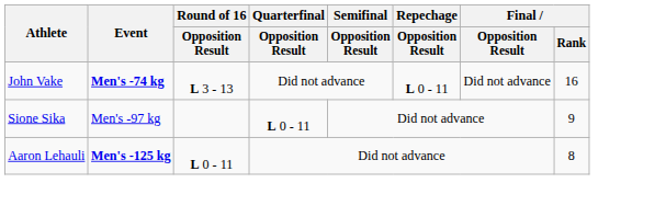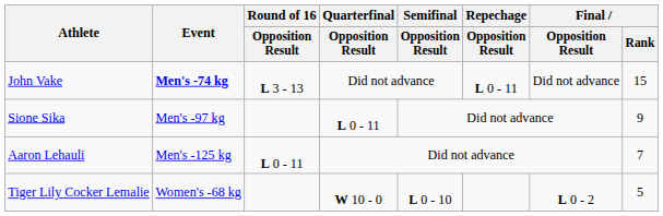 <table class="wikitable" style="font-size:90%;">
 <tr>
 <th rowspan=2>Athlete</th>
 <th rowspan=2>Event</th>
 <th>Round of 16</th>
 <th>Quarterfinal</th>
 <th>Semifinal</th>
 <th>Repechage</th>
 <th colspan=2>Final / </th>
 </tr>
 <tr style="font-size: 95%">
 <th>Opposition<br>Result</th>
 <th>Opposition<br>Result</th>
 <th>Opposition<br>Result</th>
 <th>Opposition<br>Result</th>
 <th>Opposition<br>Result</th>
 <th>Rank</th>
 </tr>
 <tr align=center>
 <td align=left><a href='#'>John Vake</a></td>
 <td align=left><strong><a href='#'>Men's -74 kg</a></strong></td>
 <td><br><strong>L</strong> 3 - 13</td>
 <td colspan=2>Did not advance</td>
 <td><br><strong>L</strong> 0 - 11</td>
 <td>Did not advance</td>
-<td>16</td>
+<td>15</td>
 </tr>
 <tr align=center>
 <td align=left><a href='#'>Sione Sika</a></td>
 <td align=left><a href='#'>Men's -97 kg</a></td>
 <td></td>
 <td><br><strong>L</strong> 0 - 11</td>
 <td colspan=3>Did not advance</td>
 <td>9</td>
 </tr>
 <tr align=center>
 <td align=left><a href='#'>Aaron Lehauli</a></td>
-<td align=left><strong><a href='#'>Men's -125 kg</a></strong></td>
+<td align=left><a href='#'>Men's -125 kg</a></td>
 <td><br><strong>L</strong> 0 - 11</td>
 <td colspan=4>Did not advance</td>
-<td>8</td>
+<td>7</td>
+</tr>
+<tr align=center>
+<td align=left><a href='#'>Tiger Lily Cocker Lemalie</a></td>
+<td align=left><a href='#'>Women's -68 kg</a></td>
+<td></td>
+<td><br><strong>W</strong> 10 - 0</td>
+<td><br><strong>L</strong> 0 - 10</td>
+<td></td>
+<td><br><strong>L</strong> 0 - 2</td>
+<td>5</td>
 </tr>
 </table>
